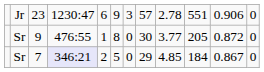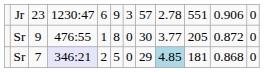 <table class="wikitable sortable" style="text-align:center">
 <tr>
 <td align=left></td>
 <td>Jr</td>
 <td>23</td>
 <td>1230:47</td>
 <td>6</td>
 <td>9</td>
 <td>3</td>
 <td>57</td>
 <td>2.78</td>
 <td>551</td>
 <td>0.906</td>
 <td>0</td>
 </tr>
 <tr>
 <td align=left></td>
 <td>Sr</td>
 <td>9</td>
 <td>476:55</td>
 <td>1</td>
 <td>8</td>
 <td>0</td>
 <td>30</td>
 <td>3.77</td>
 <td>205</td>
 <td>0.872</td>
 <td>0</td>
 </tr>
 <tr>
 <td align=left></td>
 <td>Sr</td>
 <td>7</td>
 <td style="background: lavender;">346:21</td>
 <td>2</td>
 <td>5</td>
 <td>0</td>
 <td>29</td>
-<td>4.85</td>
-<td>184</td>
-<td>0.867</td>
+<td style="background: lightblue;">4.85</td>
+<td>181</td>
+<td>0.868</td>
 <td>0</td>
 </tr>
 </table>
